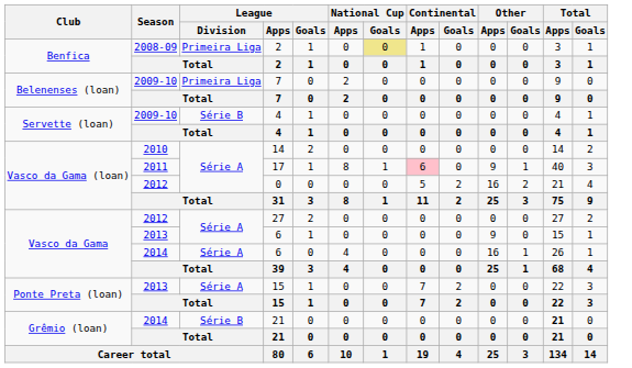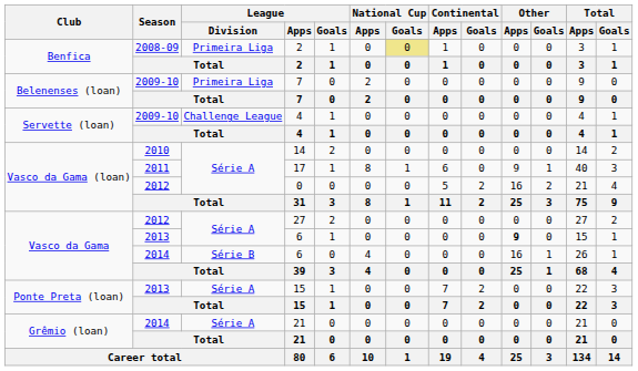 <table class="wikitable" style="font-size:96%; text-align: center;">
 <tr>
 <th rowspan="2">Club</th>
 <th rowspan="2">Season</th>
 <th colspan="3">League</th>
 <th colspan="2">National Cup</th>
 <th colspan="2">Continental</th>
 <th colspan="2">Other</th>
 <th colspan="2">Total</th>
 </tr>
 <tr>
 <th>Division</th>
 <th>Apps</th>
 <th>Goals</th>
 <th>Apps</th>
 <th>Goals</th>
 <th>Apps</th>
 <th>Goals</th>
 <th>Apps</th>
 <th>Goals</th>
 <th>Apps</th>
 <th>Goals</th>
 </tr>
 <tr>
 <td rowspan="2" valign="center"><a href='#'>Benfica</a></td>
 <td><a href='#'>2008-09</a></td>
 <td><a href='#'>Primeira Liga</a></td>
 <td>2</td>
 <td>1</td>
 <td>0</td>
 <td style="background: khaki;">0</td>
 <td>1</td>
 <td>0</td>
 <td>0</td>
 <td>0</td>
 <td>3</td>
 <td>1</td>
 </tr>
 <tr>
 <th colspan="2">Total</th>
 <th>2</th>
 <th>1</th>
 <th>0</th>
 <th>0</th>
 <th>1</th>
 <th>0</th>
 <th>0</th>
 <th>0</th>
 <th>3</th>
 <th>1</th>
 </tr>
 <tr>
 <td rowspan="2" valign="center"><a href='#'>Belenenses</a> (loan)</td>
 <td><a href='#'>2009-10</a></td>
 <td><a href='#'>Primeira Liga</a></td>
 <td>7</td>
 <td>0</td>
 <td>2</td>
 <td>0</td>
 <td>0</td>
 <td>0</td>
 <td>0</td>
 <td>0</td>
 <td>9</td>
 <td>0</td>
 </tr>
 <tr>
 <th colspan="2">Total</th>
 <th>7</th>
 <th>0</th>
 <th>2</th>
 <th>0</th>
 <th>0</th>
 <th>0</th>
 <th>0</th>
 <th>0</th>
 <th>9</th>
 <th>0</th>
 </tr>
 <tr>
 <td rowspan="2" valign="center"><a href='#'>Servette</a> (loan)</td>
 <td><a href='#'>2009-10</a></td>
-<td><a href='#'>Série B</a></td>
+<td><a href='#'>Challenge League</a></td>
 <td>4</td>
 <td>1</td>
 <td>0</td>
 <td>0</td>
 <td>0</td>
 <td>0</td>
 <td>0</td>
 <td>0</td>
 <td>4</td>
 <td>1</td>
 </tr>
 <tr>
 <th colspan="2">Total</th>
 <th>4</th>
 <th>1</th>
 <th>0</th>
 <th>0</th>
 <th>0</th>
 <th>0</th>
 <th>0</th>
 <th>0</th>
 <th>4</th>
 <th>1</th>
 </tr>
 <tr>
 <td rowspan="4" valign="center"><a href='#'>Vasco da Gama</a> (loan)</td>
 <td><a href='#'>2010</a></td>
 <td rowspan="3"><a href='#'>Série A</a></td>
 <td>14</td>
 <td>2</td>
 <td>0</td>
 <td>0</td>
 <td>0</td>
 <td>0</td>
 <td>0</td>
 <td>0</td>
 <td>14</td>
 <td>2</td>
 </tr>
 <tr>
 <td><a href='#'>2011</a></td>
 <td>17</td>
 <td>1</td>
 <td>8</td>
 <td>1</td>
-<td style="background: pink;">6</td>
+<td>6</td>
 <td>0</td>
 <td>9</td>
 <td>1</td>
 <td>40</td>
 <td>3</td>
 </tr>
 <tr>
 <td><a href='#'>2012</a></td>
 <td>0</td>
 <td>0</td>
 <td>0</td>
 <td>0</td>
 <td>5</td>
 <td>2</td>
 <td>16</td>
 <td>2</td>
 <td>21</td>
 <td>4</td>
 </tr>
 <tr>
 <th colspan="2">Total</th>
 <th>31</th>
 <th>3</th>
 <th>8</th>
 <th>1</th>
 <th>11</th>
 <th>2</th>
 <th>25</th>
 <th>3</th>
 <th>75</th>
 <th>9</th>
 </tr>
 <tr>
 <td rowspan="4" valign="center"><a href='#'>Vasco da Gama</a></td>
 <td><a href='#'>2012</a></td>
 <td rowspan="2"><a href='#'>Série A</a></td>
 <td>27</td>
 <td>2</td>
 <td>0</td>
 <td>0</td>
 <td>0</td>
 <td>0</td>
 <td>0</td>
 <td>0</td>
 <td>27</td>
 <td>2</td>
 </tr>
 <tr>
 <td><a href='#'>2013</a></td>
 <td>6</td>
 <td>1</td>
 <td>0</td>
 <td>0</td>
 <td>0</td>
 <td>0</td>
-<td>9</td>
+<td><strong>9</strong></td>
 <td>0</td>
 <td>15</td>
 <td>1</td>
 </tr>
 <tr>
 <td><a href='#'>2014</a></td>
-<td><a href='#'>Série A</a></td>
+<td><a href='#'>Série B</a></td>
 <td>6</td>
 <td>0</td>
 <td>4</td>
 <td>0</td>
 <td>0</td>
 <td>0</td>
 <td>16</td>
 <td>1</td>
 <td>26</td>
 <td>1</td>
 </tr>
 <tr>
 <th colspan="2">Total</th>
 <th>39</th>
 <th>3</th>
 <th>4</th>
 <th>0</th>
 <th>0</th>
 <th>0</th>
 <th>25</th>
 <th>1</th>
 <th>68</th>
 <th>4</th>
 </tr>
 <tr>
 <td rowspan="2" valign="center"><a href='#'>Ponte Preta</a> (loan)</td>
 <td><a href='#'>2013</a></td>
 <td><a href='#'>Série A</a></td>
 <td>15</td>
 <td>1</td>
 <td>0</td>
 <td>0</td>
 <td>7</td>
 <td>2</td>
 <td>0</td>
 <td>0</td>
 <td>22</td>
 <td>3</td>
 </tr>
 <tr>
 <th colspan="2">Total</th>
 <th>15</th>
 <th>1</th>
 <th>0</th>
 <th>0</th>
 <th>7</th>
 <th>2</th>
 <th>0</th>
 <th>0</th>
 <th>22</th>
 <th>3</th>
 </tr>
 <tr>
 <td rowspan="2" valign="center"><a href='#'>Grêmio</a> (loan)</td>
 <td><a href='#'>2014</a></td>
-<td><a href='#'>Série B</a></td>
+<td><a href='#'>Série A</a></td>
 <td>21</td>
 <td>0</td>
 <td>0</td>
 <td>0</td>
 <td>0</td>
 <td>0</td>
 <td>0</td>
 <td>0</td>
-<td><strong>21</strong></td>
+<td>21</td>
 <td>0</td>
 </tr>
 <tr>
 <th colspan="2">Total</th>
 <th>21</th>
 <th>0</th>
 <th>0</th>
 <th>0</th>
 <th>0</th>
 <th>0</th>
 <th>0</th>
 <th>0</th>
 <th>21</th>
 <th>0</th>
 </tr>
 <tr>
 <th colspan="3">Career total</th>
 <th>80</th>
 <th>6</th>
 <th>10</th>
 <th>1</th>
 <th>19</th>
 <th>4</th>
 <th>25</th>
 <th>3</th>
 <th>134</th>
 <th>14</th>
 </tr>
 </table>
